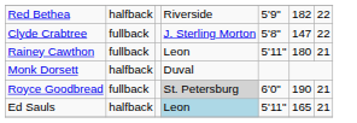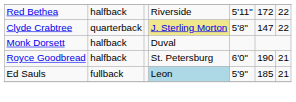 <table class="wikitable">
 <tr>
 </tr>
 <tr>
 <td><a href='#'>Red Bethea</a></td>
 <td>halfback</td>
 <td></td>
 <td>Riverside</td>
-<td>5'9"</td>
-<td>182</td>
+<td>5'11"</td>
+<td>172</td>
 <td>22</td>
 </tr>
 <tr>
 <td><a href='#'>Clyde Crabtree</a></td>
-<td>fullback</td>
+<td>quarterback</td>
 <td></td>
-<td><a href='#'>J. Sterling Morton</a></td>
+<td style="background: khaki;"><a href='#'>J. Sterling Morton</a></td>
 <td>5'8"</td>
 <td>147</td>
 <td>22</td>
-</tr>
-<tr>
-<td><a href='#'>Rainey Cawthon</a></td>
-<td>fullback</td>
-<td></td>
-<td>Leon</td>
-<td>5'11"</td>
-<td>180</td>
-<td>21</td>
 </tr>
 <tr>
 <td><a href='#'>Monk Dorsett</a></td>
 <td>halfback</td>
 <td></td>
 <td>Duval</td>
 <td></td>
 </tr>
 <tr>
 <td><a href='#'>Royce Goodbread</a></td>
-<td>fullback</td>
+<td>halfback</td>
 <td></td>
-<td style="background: lightgrey;">St. Petersburg</td>
+<td>St. Petersburg</td>
 <td>6'0"</td>
 <td>190</td>
 <td>21</td>
 </tr>
 <tr>
 <td>Ed Sauls</td>
-<td>halfback</td>
+<td>fullback</td>
 <td></td>
 <td style="background: lightblue;">Leon</td>
-<td>5'11"</td>
-<td>165</td>
+<td>5'9"</td>
+<td>185</td>
 <td>21</td>
 </tr>
 <tr>
 </tr>
 </table>
